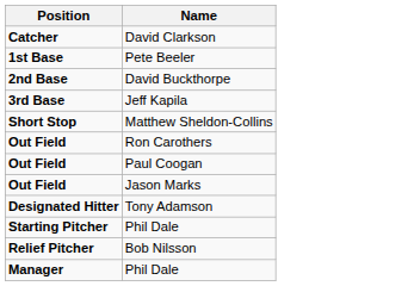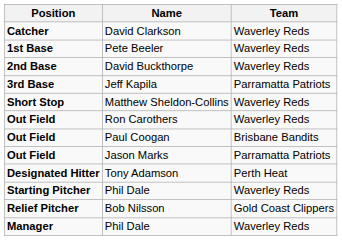 <table class="wikitable">
 <tr>
 <th>Position</th>
 <th>Name</th>
+<th>Team</th>
 </tr>
 <tr>
 <td><strong>Catcher</strong></td>
 <td>David Clarkson</td>
+<td>Waverley Reds</td>
 </tr>
 <tr>
 <td><strong>1st Base</strong></td>
 <td>Pete Beeler</td>
+<td>Waverley Reds</td>
 </tr>
 <tr>
 <td><strong>2nd Base</strong></td>
 <td>David Buckthorpe</td>
+<td>Waverley Reds</td>
 </tr>
 <tr>
 <td><strong>3rd Base</strong></td>
 <td>Jeff Kapila</td>
+<td>Parramatta Patriots</td>
 </tr>
 <tr>
 <td><strong>Short Stop</strong></td>
 <td>Matthew Sheldon-Collins</td>
+<td>Waverley Reds</td>
 </tr>
 <tr>
 <td><strong>Out Field</strong></td>
 <td>Ron Carothers</td>
+<td>Waverley Reds</td>
 </tr>
 <tr>
 <td><strong>Out Field</strong></td>
 <td>Paul Coogan</td>
+<td>Brisbane Bandits</td>
 </tr>
 <tr>
 <td><strong>Out Field</strong></td>
 <td>Jason Marks</td>
+<td>Parramatta Patriots</td>
 </tr>
 <tr>
 <td><strong>Designated Hitter</strong></td>
 <td>Tony Adamson</td>
+<td>Perth Heat</td>
 </tr>
 <tr>
 <td><strong>Starting Pitcher</strong></td>
 <td>Phil Dale</td>
+<td>Waverley Reds</td>
 </tr>
 <tr>
 <td><strong>Relief Pitcher</strong></td>
 <td>Bob Nilsson</td>
+<td>Gold Coast Clippers</td>
 </tr>
 <tr>
 <td><strong>Manager</strong></td>
 <td>Phil Dale</td>
+<td>Waverley Reds</td>
 </tr>
 </table>
